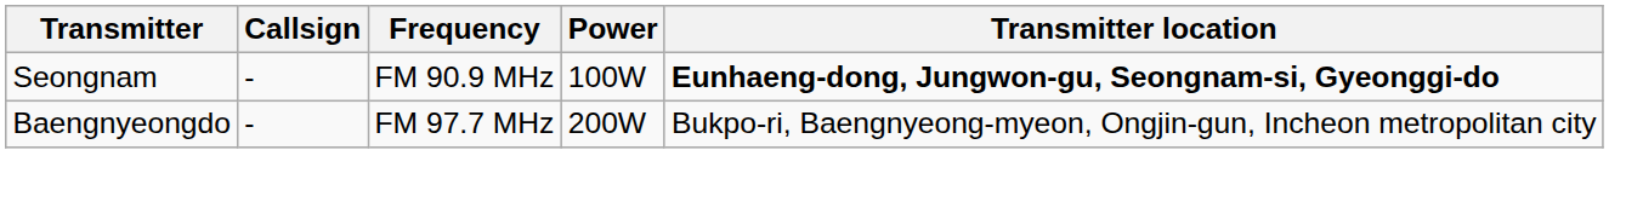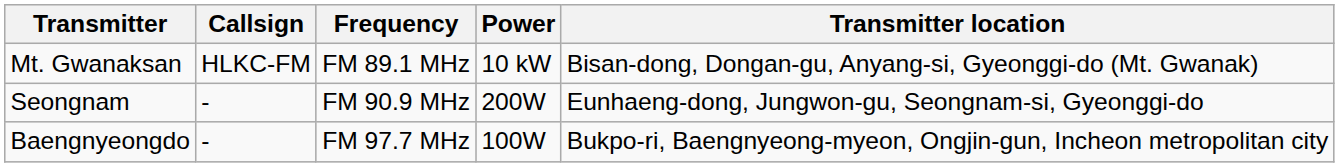 <table class="wikitable">
 <tr>
 <th>Transmitter</th>
 <th>Callsign</th>
 <th>Frequency</th>
 <th>Power</th>
 <th>Transmitter location</th>
 </tr>
 <tr>
+<td>Mt. Gwanaksan</td>
+<td>HLKC-FM</td>
+<td>FM 89.1 MHz</td>
+<td>10 kW</td>
+<td>Bisan-dong, Dongan-gu, Anyang-si, Gyeonggi-do (Mt. Gwanak)</td>
+</tr>
+<tr>
 <td>Seongnam</td>
 <td>-</td>
 <td>FM 90.9 MHz</td>
-<td>100W</td>
-<td><strong>Eunhaeng-dong, Jungwon-gu, Seongnam-si, Gyeonggi-do</strong></td>
+<td>200W</td>
+<td>Eunhaeng-dong, Jungwon-gu, Seongnam-si, Gyeonggi-do</td>
 </tr>
 <tr>
 <td>Baengnyeongdo</td>
 <td>-</td>
 <td>FM 97.7 MHz</td>
-<td>200W</td>
+<td>100W</td>
 <td>Bukpo-ri, Baengnyeong-myeon, Ongjin-gun, Incheon metropolitan city</td>
 </tr>
 </table>
